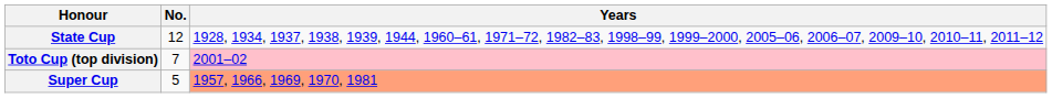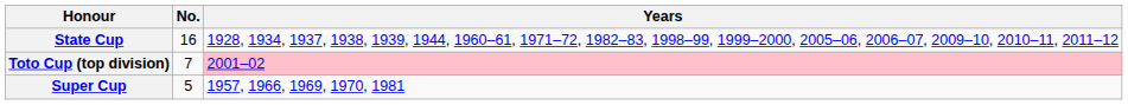 <table class="wikitable plainrowheaders">
 <tr>
 <th scope=col>Honour</th>
 <th scope=col>No.</th>
 <th scope=col>Years</th>
 </tr>
 <tr>
 <th scope=row><a href='#'>State Cup</a></th>
-<td align=center>12</td>
+<td align=center>16</td>
 <td><a href='#'>1928</a>, <a href='#'>1934</a>, <a href='#'>1937</a>, <a href='#'>1938</a>, <a href='#'>1939</a>, <a href='#'>1944</a>, <a href='#'>1960–61</a>, <a href='#'>1971–72</a>, <a href='#'>1982–83</a>, <a href='#'>1998–99</a>, <a href='#'>1999–2000</a>, <a href='#'>2005–06</a>, <a href='#'>2006–07</a>, <a href='#'>2009–10</a>, <a href='#'>2010–11</a>, <a href='#'>2011–12</a></td>
 </tr>
 <tr>
 <th scope=row><a href='#'>Toto Cup</a> (top division)</th>
 <td align=center>7</td>
 <td style="background: pink;"><a href='#'>2001–02</a></td>
 </tr>
 <tr>
 <th scope=row><a href='#'>Super Cup</a></th>
 <td align=center>5</td>
-<td style="background: lightsalmon;"><a href='#'>1957</a>, <a href='#'>1966</a>, <a href='#'>1969</a>, <a href='#'>1970</a>, <a href='#'>1981</a></td>
+<td><a href='#'>1957</a>, <a href='#'>1966</a>, <a href='#'>1969</a>, <a href='#'>1970</a>, <a href='#'>1981</a></td>
 </tr>
 </table>
